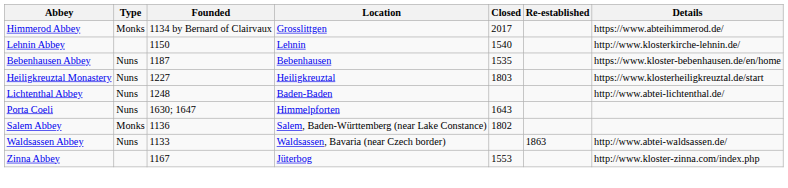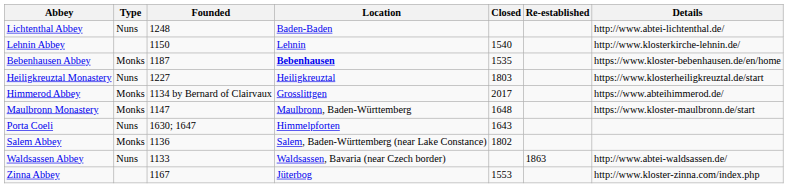 <table class="wikitable">
 <tr>
 <th>Abbey</th>
 <th>Type</th>
 <th>Founded</th>
 <th>Location</th>
 <th>Closed</th>
 <th>Re-established</th>
 <th>Details</th>
 </tr>
 <tr>
-<td><a href='#'>Himmerod Abbey</a></td>
-<td>Monks</td>
-<td>1134 by Bernard of Clairvaux</td>
-<td><a href='#'>Grosslittgen</a></td>
-<td>2017</td>
+<td><a href='#'>Lichtenthal Abbey</a></td>
+<td>Nuns</td>
+<td>1248</td>
+<td><a href='#'>Baden-Baden</a></td>
 <td></td>
-<td>https://www.abteihimmerod.de/</td>
+<td></td>
+<td>http://www.abtei-lichtenthal.de/</td>
 </tr>
 <tr>
 <td><a href='#'>Lehnin Abbey</a></td>
 <td></td>
 <td>1150</td>
 <td><a href='#'>Lehnin</a></td>
 <td>1540</td>
 <td></td>
 <td>http://www.klosterkirche-lehnin.de/</td>
 </tr>
 <tr>
 <td><a href='#'>Bebenhausen Abbey</a></td>
-<td>Nuns</td>
+<td>Monks</td>
 <td>1187</td>
-<td><a href='#'>Bebenhausen</a></td>
+<td><strong><a href='#'>Bebenhausen</a></strong></td>
 <td>1535</td>
 <td></td>
 <td>https://www.kloster-bebenhausen.de/en/home</td>
 </tr>
 <tr>
 <td><a href='#'>Heiligkreuztal Monastery</a></td>
 <td>Nuns</td>
 <td>1227</td>
 <td><a href='#'>Heiligkreuztal</a></td>
 <td>1803</td>
 <td></td>
 <td>https://www.klosterheiligkreuztal.de/start</td>
 </tr>
 <tr>
-<td><a href='#'>Lichtenthal Abbey</a></td>
-<td>Nuns</td>
-<td>1248</td>
-<td><a href='#'>Baden-Baden</a></td>
+<td><a href='#'>Himmerod Abbey</a></td>
+<td>Monks</td>
+<td>1134 by Bernard of Clairvaux</td>
+<td><a href='#'>Grosslittgen</a></td>
+<td>2017</td>
 <td></td>
+<td>https://www.abteihimmerod.de/</td>
+</tr>
+<tr>
+<td><a href='#'>Maulbronn Monastery</a></td>
+<td>Monks</td>
+<td>1147</td>
+<td><a href='#'>Maulbronn</a>, Baden-Württemberg</td>
+<td>1648</td>
 <td></td>
-<td>http://www.abtei-lichtenthal.de/</td>
+<td>https://www.kloster-maulbronn.de/start</td>
 </tr>
 <tr>
 <td><a href='#'>Porta Coeli</a></td>
 <td>Nuns</td>
 <td>1630; 1647</td>
 <td><a href='#'>Himmelpforten</a></td>
 <td>1643</td>
 <td></td>
 </tr>
 <tr>
 <td><a href='#'>Salem Abbey</a></td>
 <td>Monks</td>
 <td>1136</td>
 <td><a href='#'>Salem</a>, Baden-Württemberg (near Lake Constance)</td>
 <td>1802</td>
 <td></td>
 <td></td>
 </tr>
 <tr>
 <td><a href='#'>Waldsassen Abbey</a></td>
 <td>Nuns</td>
 <td>1133</td>
 <td><a href='#'>Waldsassen</a>, Bavaria (near Czech border)</td>
 <td></td>
 <td>1863</td>
 <td>http://www.abtei-waldsassen.de/</td>
 </tr>
 <tr>
 <td><a href='#'>Zinna Abbey</a></td>
 <td></td>
 <td>1167</td>
 <td><a href='#'>Jüterbog</a></td>
 <td>1553</td>
 <td></td>
 <td>http://www.kloster-zinna.com/index.php</td>
 </tr>
 </table>
